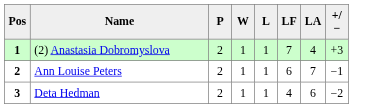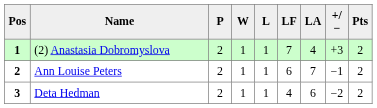 <table style=border-collapse:collapse border=1 cellspacing=0 cellpadding=5>
 <tr align=center bgcolor=#efefef>
 <th width=20>Pos</th>
 <th width=230>Name</th>
 <th width=20>P</th>
 <th width=20>W</th>
 <th width=20>L</th>
 <th width=20>LF</th>
 <th width=20>LA</th>
 <th width=20>+/−</th>
+<th width=20>Pts</th>
 </tr>
 <tr align=center style="background: #ccffcc;">
 <td><strong>1</strong></td>
 <td align="left"> (2) <a href='#'>Anastasia Dobromyslova</a></td>
 <td>2</td>
 <td>1</td>
 <td>1</td>
 <td>7</td>
 <td>4</td>
 <td>+3</td>
+<td>2</td>
 </tr>
 <tr align=center>
 <td><strong>2</strong></td>
 <td align="left"> <a href='#'>Ann Louise Peters</a></td>
 <td>2</td>
 <td>1</td>
 <td>1</td>
 <td>6</td>
 <td>7</td>
 <td>−1</td>
+<td>2</td>
 </tr>
 <tr align=center>
 <td><strong>3</strong></td>
 <td align="left"> <a href='#'>Deta Hedman</a></td>
 <td>2</td>
 <td>1</td>
 <td>1</td>
 <td>4</td>
 <td>6</td>
 <td>−2</td>
+<td>2</td>
 </tr>
 </table>
